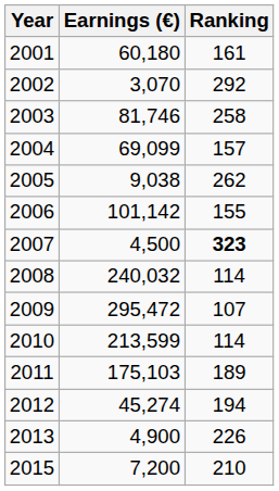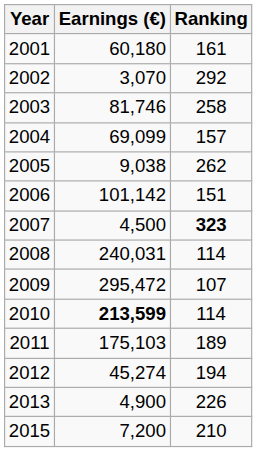 <table class=wikitable style=text-align:center>
 <tr>
 <th>Year</th>
 <th>Earnings (€)</th>
 <th>Ranking</th>
 </tr>
 <tr>
 <td>2001</td>
 <td align="right">60,180</td>
 <td>161</td>
 </tr>
 <tr>
 <td>2002</td>
 <td align="right">3,070</td>
 <td>292</td>
 </tr>
 <tr>
 <td>2003</td>
 <td align="right">81,746</td>
 <td>258</td>
 </tr>
 <tr>
 <td>2004</td>
 <td align="right">69,099</td>
 <td>157</td>
 </tr>
 <tr>
 <td>2005</td>
 <td align="right">9,038</td>
 <td>262</td>
 </tr>
 <tr>
 <td>2006</td>
 <td align="right">101,142</td>
-<td>155</td>
+<td>151</td>
 </tr>
 <tr>
 <td>2007</td>
 <td align="right">4,500</td>
 <td><strong>323</strong></td>
 </tr>
 <tr>
 <td>2008</td>
-<td align="right">240,032</td>
+<td align="right">240,031</td>
 <td>114</td>
 </tr>
 <tr>
 <td>2009</td>
 <td align="right">295,472</td>
 <td>107</td>
 </tr>
 <tr>
 <td>2010</td>
-<td align="right">213,599</td>
+<td align="right"><strong>213,599</strong></td>
 <td>114</td>
 </tr>
 <tr>
 <td>2011</td>
 <td align="right">175,103</td>
 <td>189</td>
 </tr>
 <tr>
 <td>2012</td>
 <td align="right">45,274</td>
 <td>194</td>
 </tr>
 <tr>
 <td>2013</td>
 <td align="right">4,900</td>
 <td>226</td>
 </tr>
 <tr>
 <td>2015</td>
 <td align="right">7,200</td>
 <td>210</td>
 </tr>
 </table>
